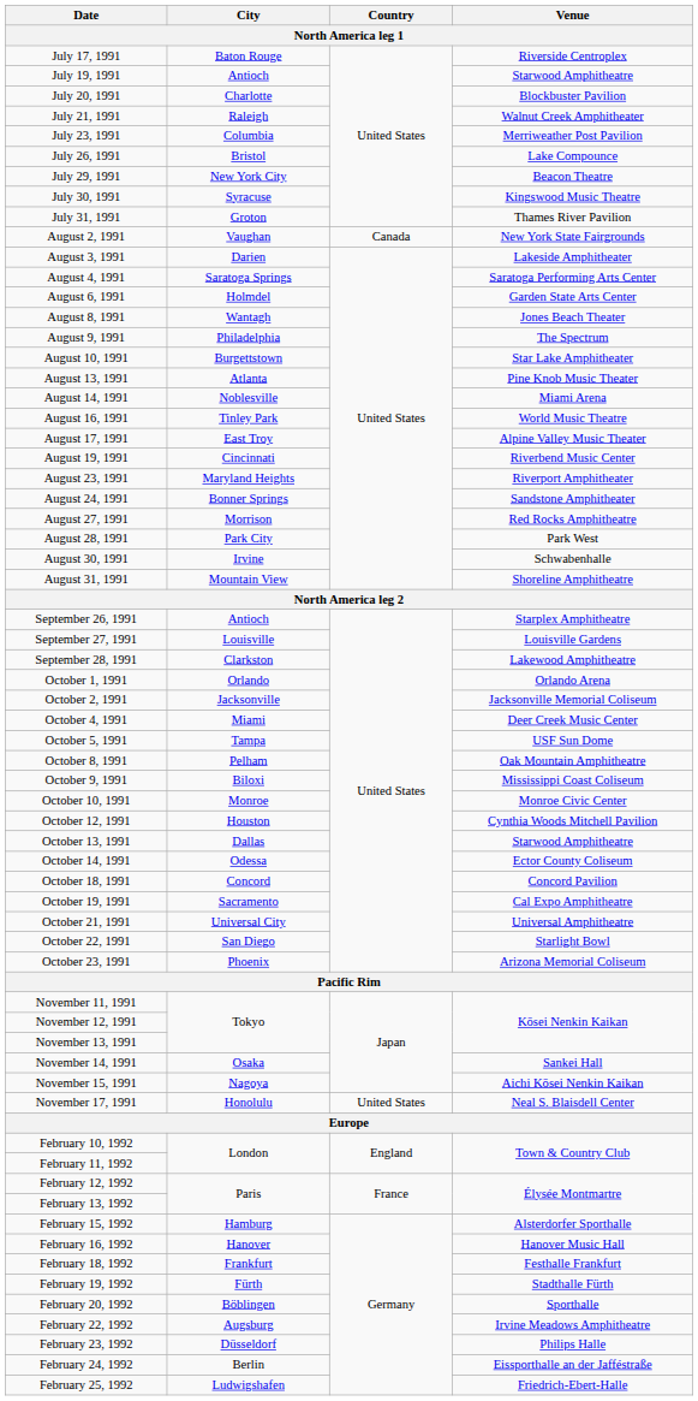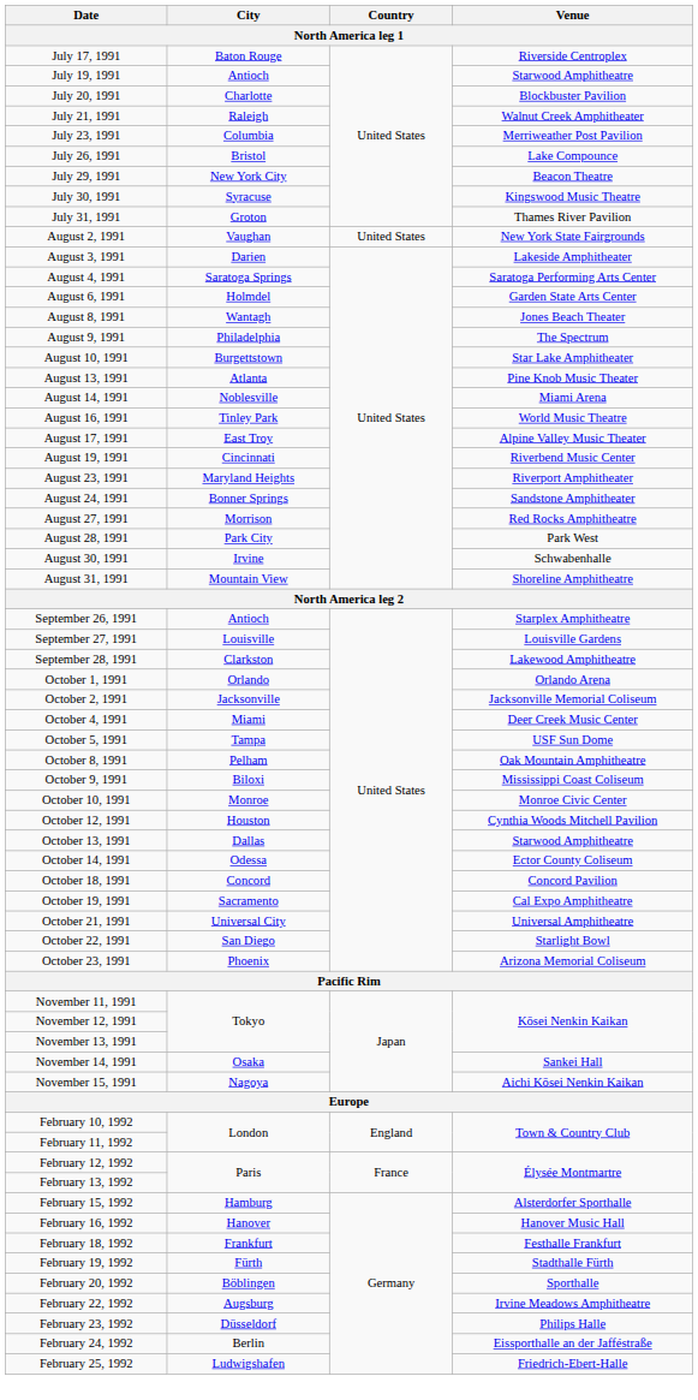 <table class="wikitable" style="text-align:center;">
 <tr>
 <th width="200">Date</th>
 <th width="200">City</th>
 <th width="150">Country</th>
 <th width="300">Venue</th>
 </tr>
 <tr>
 <th colspan="4">North America leg 1</th>
 </tr>
 <tr>
 <td>July 17, 1991</td>
 <td><a href='#'>Baton Rouge</a></td>
 <td rowspan="9">United States</td>
 <td><a href='#'>Riverside Centroplex</a></td>
 </tr>
 <tr>
 <td>July 19, 1991</td>
 <td><a href='#'>Antioch</a></td>
 <td><a href='#'>Starwood Amphitheatre</a></td>
 </tr>
 <tr>
 <td>July 20, 1991</td>
 <td><a href='#'>Charlotte</a></td>
 <td><a href='#'>Blockbuster Pavilion</a></td>
 </tr>
 <tr>
 <td>July 21, 1991</td>
 <td><a href='#'>Raleigh</a></td>
 <td><a href='#'>Walnut Creek Amphitheater</a></td>
 </tr>
 <tr>
 <td>July 23, 1991</td>
 <td><a href='#'>Columbia</a></td>
 <td><a href='#'>Merriweather Post Pavilion</a></td>
 </tr>
 <tr>
 <td>July 26, 1991</td>
 <td><a href='#'>Bristol</a></td>
 <td><a href='#'>Lake Compounce</a></td>
 </tr>
 <tr>
 <td>July 29, 1991</td>
 <td><a href='#'>New York City</a></td>
 <td><a href='#'>Beacon Theatre</a></td>
 </tr>
 <tr>
 <td>July 30, 1991</td>
 <td><a href='#'>Syracuse</a></td>
 <td><a href='#'>Kingswood Music Theatre</a></td>
 </tr>
 <tr>
 <td>July 31, 1991</td>
 <td><a href='#'>Groton</a></td>
 <td>Thames River Pavilion</td>
 </tr>
 <tr>
 <td>August 2, 1991</td>
 <td><a href='#'>Vaughan</a></td>
-<td>Canada</td>
+<td>United States</td>
 <td><a href='#'>New York State Fairgrounds</a></td>
 </tr>
 <tr>
 <td>August 3, 1991</td>
 <td><a href='#'>Darien</a></td>
 <td rowspan="17">United States</td>
 <td><a href='#'>Lakeside Amphitheater</a></td>
 </tr>
 <tr>
 <td>August 4, 1991</td>
 <td><a href='#'>Saratoga Springs</a></td>
 <td><a href='#'>Saratoga Performing Arts Center</a></td>
 </tr>
 <tr>
 <td>August 6, 1991</td>
 <td><a href='#'>Holmdel</a></td>
 <td><a href='#'>Garden State Arts Center</a></td>
 </tr>
 <tr>
 <td>August 8, 1991</td>
 <td><a href='#'>Wantagh</a></td>
 <td><a href='#'>Jones Beach Theater</a></td>
 </tr>
 <tr>
 <td>August 9, 1991</td>
 <td><a href='#'>Philadelphia</a></td>
 <td><a href='#'>The Spectrum</a></td>
 </tr>
 <tr>
 <td>August 10, 1991</td>
 <td><a href='#'>Burgettstown</a></td>
 <td><a href='#'>Star Lake Amphitheater</a></td>
 </tr>
 <tr>
 <td>August 13, 1991</td>
 <td><a href='#'>Atlanta</a></td>
 <td><a href='#'>Pine Knob Music Theater</a></td>
 </tr>
 <tr>
 <td>August 14, 1991</td>
 <td><a href='#'>Noblesville</a></td>
 <td><a href='#'>Miami Arena</a></td>
 </tr>
 <tr>
 <td>August 16, 1991</td>
 <td><a href='#'>Tinley Park</a></td>
 <td><a href='#'>World Music Theatre</a></td>
 </tr>
 <tr>
 <td>August 17, 1991</td>
 <td><a href='#'>East Troy</a></td>
 <td><a href='#'>Alpine Valley Music Theater</a></td>
 </tr>
 <tr>
 <td>August 19, 1991</td>
 <td><a href='#'>Cincinnati</a></td>
 <td><a href='#'>Riverbend Music Center</a></td>
 </tr>
 <tr>
 <td>August 23, 1991</td>
 <td><a href='#'>Maryland Heights</a></td>
 <td><a href='#'>Riverport Amphitheater</a></td>
 </tr>
 <tr>
 <td>August 24, 1991</td>
 <td><a href='#'>Bonner Springs</a></td>
 <td><a href='#'>Sandstone Amphitheater</a></td>
 </tr>
 <tr>
 <td>August 27, 1991</td>
 <td><a href='#'>Morrison</a></td>
 <td><a href='#'>Red Rocks Amphitheatre</a></td>
 </tr>
 <tr>
 <td>August 28, 1991</td>
 <td><a href='#'>Park City</a></td>
 <td>Park West</td>
 </tr>
 <tr>
 <td>August 30, 1991</td>
 <td><a href='#'>Irvine</a></td>
 <td>Schwabenhalle</td>
 </tr>
 <tr>
 <td>August 31, 1991</td>
 <td><a href='#'>Mountain View</a></td>
 <td><a href='#'>Shoreline Amphitheatre</a></td>
 </tr>
 <tr>
 <th colspan="4">North America leg 2</th>
 </tr>
 <tr>
 <td>September 26, 1991</td>
 <td><a href='#'>Antioch</a></td>
 <td rowspan="18">United States</td>
 <td><a href='#'>Starplex Amphitheatre</a></td>
 </tr>
 <tr>
 <td>September 27, 1991</td>
 <td><a href='#'>Louisville</a></td>
 <td><a href='#'>Louisville Gardens</a></td>
 </tr>
 <tr>
 <td>September 28, 1991</td>
 <td><a href='#'>Clarkston</a></td>
 <td><a href='#'>Lakewood Amphitheatre</a></td>
 </tr>
 <tr>
 <td>October 1, 1991</td>
 <td><a href='#'>Orlando</a></td>
 <td><a href='#'>Orlando Arena</a></td>
 </tr>
 <tr>
 <td>October 2, 1991</td>
 <td><a href='#'>Jacksonville</a></td>
 <td><a href='#'>Jacksonville Memorial Coliseum</a></td>
 </tr>
 <tr>
 <td>October 4, 1991</td>
 <td><a href='#'>Miami</a></td>
 <td><a href='#'>Deer Creek Music Center</a></td>
 </tr>
 <tr>
 <td>October 5, 1991</td>
 <td><a href='#'>Tampa</a></td>
 <td><a href='#'>USF Sun Dome</a></td>
 </tr>
 <tr>
 <td>October 8, 1991</td>
 <td><a href='#'>Pelham</a></td>
 <td><a href='#'>Oak Mountain Amphitheatre</a></td>
 </tr>
 <tr>
 <td>October 9, 1991</td>
 <td><a href='#'>Biloxi</a></td>
 <td><a href='#'>Mississippi Coast Coliseum</a></td>
 </tr>
 <tr>
 <td>October 10, 1991</td>
 <td><a href='#'>Monroe</a></td>
 <td><a href='#'>Monroe Civic Center</a></td>
 </tr>
 <tr>
 <td>October 12, 1991</td>
 <td><a href='#'>Houston</a></td>
 <td><a href='#'>Cynthia Woods Mitchell Pavilion</a></td>
 </tr>
 <tr>
 <td>October 13, 1991</td>
 <td><a href='#'>Dallas</a></td>
 <td><a href='#'>Starwood Amphitheatre</a></td>
 </tr>
 <tr>
 <td>October 14, 1991</td>
 <td><a href='#'>Odessa</a></td>
 <td><a href='#'>Ector County Coliseum</a></td>
 </tr>
 <tr>
 <td>October 18, 1991</td>
 <td><a href='#'>Concord</a></td>
 <td><a href='#'>Concord Pavilion</a></td>
 </tr>
 <tr>
 <td>October 19, 1991</td>
 <td><a href='#'>Sacramento</a></td>
 <td><a href='#'>Cal Expo Amphitheatre</a></td>
 </tr>
 <tr>
 <td>October 21, 1991</td>
 <td><a href='#'>Universal City</a></td>
 <td><a href='#'>Universal Amphitheatre</a></td>
 </tr>
 <tr>
 <td>October 22, 1991</td>
 <td><a href='#'>San Diego</a></td>
 <td><a href='#'>Starlight Bowl</a></td>
 </tr>
 <tr>
 <td>October 23, 1991</td>
 <td><a href='#'>Phoenix</a></td>
 <td><a href='#'>Arizona Memorial Coliseum</a></td>
 </tr>
 <tr>
 <th colspan="4">Pacific Rim</th>
 </tr>
 <tr>
 <td>November 11, 1991</td>
 <td rowspan="3">Tokyo</td>
 <td rowspan="5">Japan</td>
 <td rowspan="3"><a href='#'>Kōsei Nenkin Kaikan</a></td>
 </tr>
 <tr>
 <td>November 12, 1991</td>
 </tr>
 <tr>
 <td>November 13, 1991</td>
 </tr>
 <tr>
 <td>November 14, 1991</td>
 <td><a href='#'>Osaka</a></td>
 <td><a href='#'>Sankei Hall</a></td>
 </tr>
 <tr>
 <td>November 15, 1991</td>
 <td><a href='#'>Nagoya</a></td>
 <td><a href='#'>Aichi Kōsei Nenkin Kaikan</a></td>
 </tr>
 <tr>
-<td>November 17, 1991</td>
-<td><a href='#'>Honolulu</a></td>
-<td>United States</td>
-<td><a href='#'>Neal S. Blaisdell Center</a></td>
-</tr>
-<tr>
 <th colspan="4">Europe</th>
 </tr>
 <tr>
 <td>February 10, 1992</td>
 <td rowspan="2">London</td>
 <td rowspan="2">England</td>
 <td rowspan="2"><a href='#'>Town & Country Club</a></td>
 </tr>
 <tr>
 <td>February 11, 1992</td>
 </tr>
 <tr>
 <td>February 12, 1992</td>
 <td rowspan="2">Paris</td>
 <td rowspan="2">France</td>
 <td rowspan="2"><a href='#'>Élysée Montmartre</a></td>
 </tr>
 <tr>
 <td>February 13, 1992</td>
 </tr>
 <tr>
 <td>February 15, 1992</td>
 <td><a href='#'>Hamburg</a></td>
 <td rowspan="9">Germany</td>
 <td><a href='#'>Alsterdorfer Sporthalle</a></td>
 </tr>
 <tr>
 <td>February 16, 1992</td>
 <td><a href='#'>Hanover</a></td>
 <td><a href='#'>Hanover Music Hall</a></td>
 </tr>
 <tr>
 <td>February 18, 1992</td>
 <td><a href='#'>Frankfurt</a></td>
 <td><a href='#'>Festhalle Frankfurt</a></td>
 </tr>
 <tr>
 <td>February 19, 1992</td>
 <td><a href='#'>Fürth</a></td>
 <td><a href='#'>Stadthalle Fürth</a></td>
 </tr>
 <tr>
 <td>February 20, 1992</td>
 <td><a href='#'>Böblingen</a></td>
 <td><a href='#'>Sporthalle</a></td>
 </tr>
 <tr>
 <td>February 22, 1992</td>
 <td><a href='#'>Augsburg</a></td>
 <td><a href='#'>Irvine Meadows Amphitheatre</a></td>
 </tr>
 <tr>
 <td>February 23, 1992</td>
 <td><a href='#'>Düsseldorf</a></td>
 <td><a href='#'>Philips Halle</a></td>
 </tr>
 <tr>
 <td>February 24, 1992</td>
 <td>Berlin</td>
 <td><a href='#'>Eissporthalle an der Jafféstraße</a></td>
 </tr>
 <tr>
 <td>February 25, 1992</td>
 <td><a href='#'>Ludwigshafen</a></td>
 <td><a href='#'>Friedrich-Ebert-Halle</a></td>
 </tr>
 </table>
